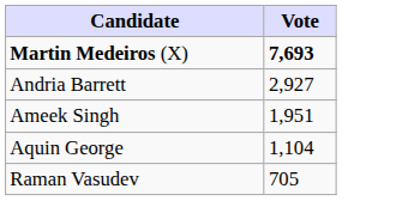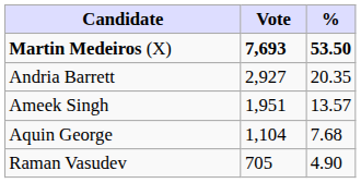 <table class="wikitable">
 <tr>
 <th style="background:#ddf; width:200px;">Candidate</th>
 <th style="background:#ddf; width:50px;">Vote</th>
+<th style="background:#ddf; width:30px;">%</th>
 </tr>
 <tr>
 <td><strong>Martin Medeiros</strong> (X)</td>
 <td><strong>7,693</strong></td>
+<td><strong>53.50</strong></td>
 </tr>
 <tr>
 <td>Andria Barrett</td>
 <td>2,927</td>
+<td>20.35</td>
 </tr>
 <tr>
 <td>Ameek Singh</td>
 <td>1,951</td>
+<td>13.57</td>
 </tr>
 <tr>
 <td>Aquin George</td>
 <td>1,104</td>
+<td>7.68</td>
 </tr>
 <tr>
 <td>Raman Vasudev</td>
 <td>705</td>
+<td>4.90</td>
 </tr>
 </table>
